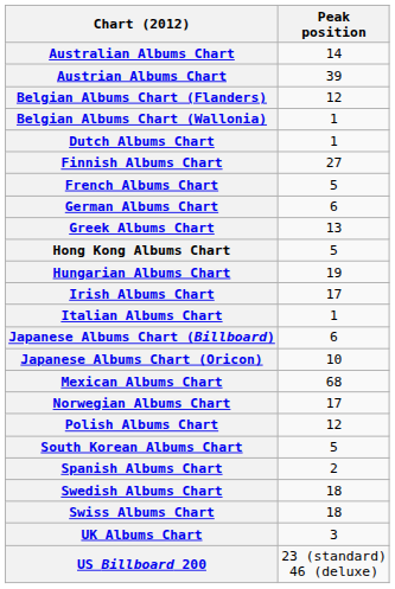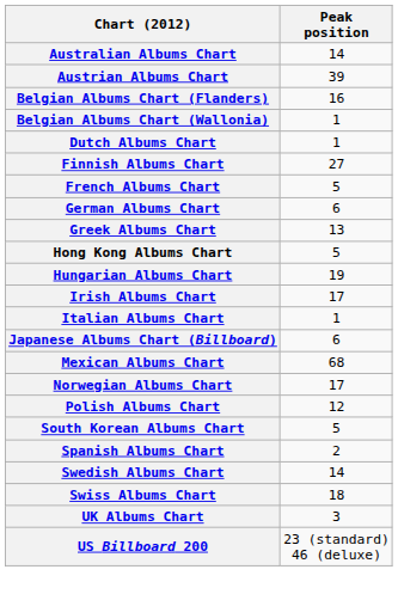 <table class="wikitable sortable plainrowheaders" style="text-align:center">
 <tr>
 <th>Chart (2012)</th>
 <th>Peak<br>position</th>
 </tr>
 <tr>
 <th scope="row"><a href='#'>Australian Albums Chart</a></th>
 <td>14</td>
 </tr>
 <tr>
 <th scope="row"><a href='#'>Austrian Albums Chart</a></th>
 <td>39</td>
 </tr>
 <tr>
 <th scope="row"><a href='#'>Belgian Albums Chart (Flanders)</a></th>
-<td>12</td>
+<td>16</td>
 </tr>
 <tr>
 <th scope="row"><a href='#'>Belgian Albums Chart (Wallonia)</a></th>
 <td>1</td>
 </tr>
 <tr>
 <th scope="row"><a href='#'>Dutch Albums Chart</a></th>
 <td>1</td>
 </tr>
 <tr>
 <th scope="row"><a href='#'>Finnish Albums Chart</a></th>
 <td>27</td>
 </tr>
 <tr>
 <th scope="row"><a href='#'>French Albums Chart</a></th>
 <td>5</td>
 </tr>
 <tr>
 <th scope="row"><a href='#'>German Albums Chart</a></th>
 <td>6</td>
 </tr>
 <tr>
 <th scope="row"><a href='#'>Greek Albums Chart</a></th>
 <td>13</td>
 </tr>
 <tr>
 <th scope="row">Hong Kong Albums Chart</th>
 <td>5</td>
 </tr>
 <tr>
 <th scope="row"><a href='#'>Hungarian Albums Chart</a></th>
 <td>19</td>
 </tr>
 <tr>
 <th scope="row"><a href='#'>Irish Albums Chart</a></th>
 <td>17</td>
 </tr>
 <tr>
 <th scope="row"><a href='#'>Italian Albums Chart</a></th>
 <td>1</td>
 </tr>
 <tr>
 <th scope="row"><a href='#'>Japanese Albums Chart (<em>Billboard</em>)</a></th>
 <td>6</td>
 </tr>
 <tr>
-<th scope="row"><a href='#'>Japanese Albums Chart (Oricon)</a></th>
-<td>10</td>
-</tr>
-<tr>
 <th scope="row"><a href='#'>Mexican Albums Chart</a></th>
 <td>68</td>
 </tr>
 <tr>
 <th scope="row"><a href='#'>Norwegian Albums Chart</a></th>
 <td>17</td>
 </tr>
 <tr>
 <th scope="row"><a href='#'>Polish Albums Chart</a></th>
 <td>12</td>
 </tr>
 <tr>
 <th scope="row"><a href='#'>South Korean Albums Chart</a></th>
 <td>5</td>
 </tr>
 <tr>
 <th scope="row"><a href='#'>Spanish Albums Chart</a></th>
 <td>2</td>
 </tr>
 <tr>
 <th scope="row"><a href='#'>Swedish Albums Chart</a></th>
-<td>18</td>
+<td>14</td>
 </tr>
 <tr>
 <th scope="row"><a href='#'>Swiss Albums Chart</a></th>
 <td>18</td>
 </tr>
 <tr>
 <th scope="row"><a href='#'>UK Albums Chart</a></th>
 <td>3</td>
 </tr>
 <tr>
 <th scope="row"><a href='#'>US <em>Billboard</em> 200</a></th>
 <td>23 (standard)<br>46 (deluxe)</td>
 </tr>
 </table>
